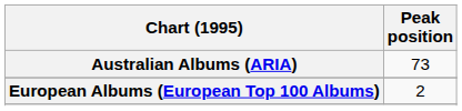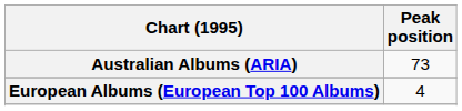 <table class="wikitable sortable plainrowheaders" style="text-align:center">
 <tr>
 <th scope="col">Chart (1995)</th>
 <th scope="col">Peak<br>position</th>
 </tr>
 <tr>
 <th scope="row">Australian Albums (<a href='#'>ARIA</a>)</th>
 <td>73</td>
 </tr>
 <tr>
 </tr>
 <tr>
 </tr>
 <tr>
 </tr>
 <tr>
 </tr>
 <tr>
 </tr>
 <tr>
 <th scope="row">European Albums (<a href='#'>European Top 100 Albums</a>)</th>
-<td>2</td>
+<td>4</td>
 </tr>
 <tr>
 </tr>
 <tr>
 </tr>
 <tr>
 </tr>
 <tr>
 </tr>
 <tr>
 </tr>
 <tr>
 </tr>
 <tr>
 </tr>
 <tr>
 </tr>
 </table>
